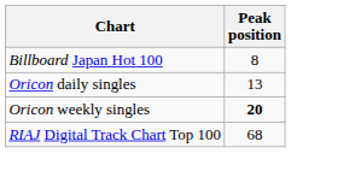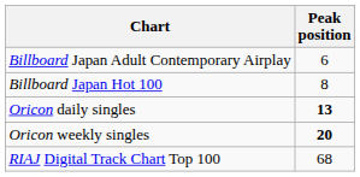 <table class="wikitable">
 <tr>
 <th>Chart</th>
 <th>Peak<br>position</th>
+</tr>
+<tr>
+<td><em><a href='#'>Billboard</a></em> Japan Adult Contemporary Airplay</td>
+<td align="center">6</td>
 </tr>
 <tr>
 <td><em>Billboard</em> <a href='#'>Japan Hot 100</a></td>
 <td align="center">8</td>
 </tr>
 <tr>
 <td><em><a href='#'>Oricon</a></em> daily singles</td>
-<td align="center">13</td>
+<td align="center"><strong>13</strong></td>
 </tr>
 <tr>
 <td><em>Oricon</em> weekly singles</td>
 <td align="center"><strong>20</strong></td>
 </tr>
 <tr>
 <td><em><a href='#'>RIAJ</a></em> <a href='#'>Digital Track Chart</a> Top 100</td>
 <td align="center">68</td>
 </tr>
 </table>
